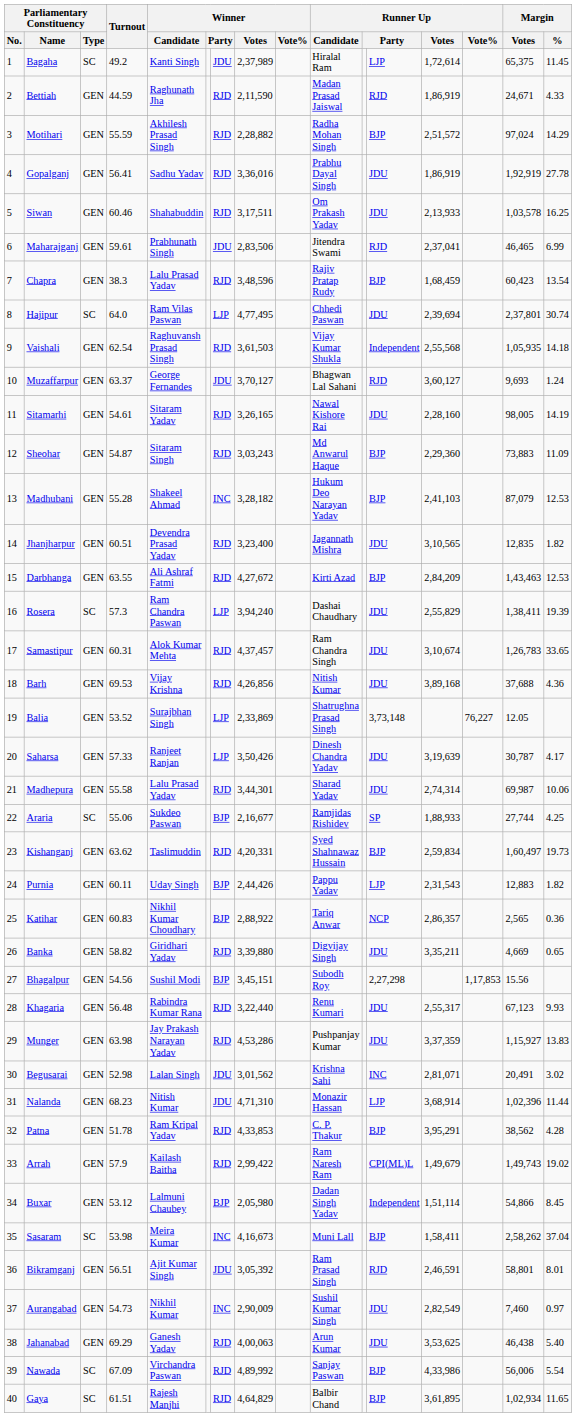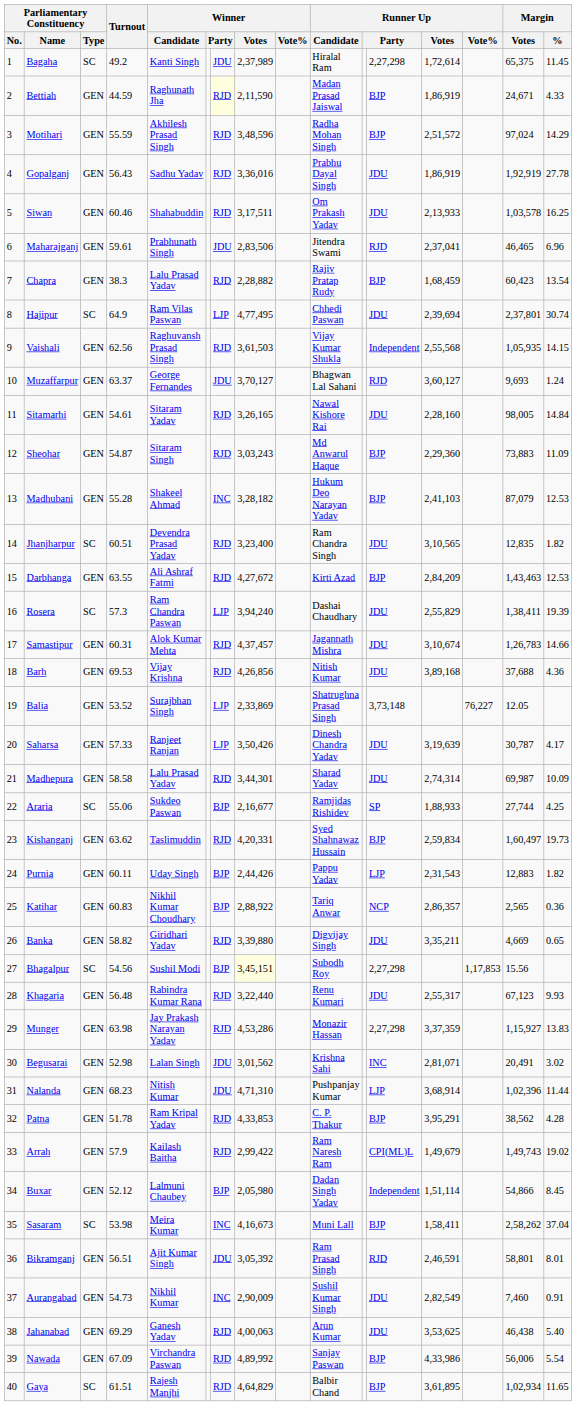 <table class="wikitable sortable">
 <tr>
 <th colspan="3">Parliamentary Constituency</th>
 <th rowspan="2">Turnout</th>
 <th colspan="5">Winner</th>
 <th colspan="5">Runner Up</th>
 <th colspan="2">Margin</th>
 </tr>
 <tr>
 <th>No.</th>
 <th>Name</th>
 <th>Type</th>
 <th>Candidate</th>
 <th Colspan=2>Party</th>
 <th>Votes</th>
 <th>Vote%</th>
 <th>Candidate</th>
 <th Colspan=2>Party</th>
 <th>Votes</th>
 <th>Vote%</th>
 <th>Votes</th>
 <th>%</th>
 </tr>
 <tr>
 <td>1</td>
 <td><a href='#'>Bagaha</a></td>
 <td>SC</td>
 <td>49.2</td>
 <td><a href='#'>Kanti Singh</a></td>
 <td style=background-color:></td>
 <td><a href='#'>JDU</a></td>
 <td>2,37,989</td>
 <td></td>
 <td>Hiralal Ram</td>
 <td style=background-color:></td>
-<td><a href='#'>LJP</a></td>
+<td>2,27,298</td>
 <td>1,72,614</td>
 <td></td>
 <td style=background-color:>65,375</td>
 <td>11.45</td>
 </tr>
 <tr>
 <td>2</td>
 <td><a href='#'>Bettiah</a></td>
 <td>GEN</td>
 <td>44.59</td>
 <td><a href='#'>Raghunath Jha</a></td>
 <td style=background-color:></td>
-<td><a href='#'>RJD</a></td>
+<td style="background: lightyellow;"><a href='#'>RJD</a></td>
 <td>2,11,590</td>
 <td></td>
 <td><a href='#'>Madan Prasad Jaiswal</a></td>
 <td style=background-color:></td>
-<td><a href='#'>RJD</a></td>
+<td><a href='#'>BJP</a></td>
 <td>1,86,919</td>
 <td></td>
 <td style=background-color:>24,671</td>
 <td>4.33</td>
 </tr>
 <tr>
 <td>3</td>
 <td><a href='#'>Motihari</a></td>
 <td>GEN</td>
 <td>55.59</td>
 <td><a href='#'>Akhilesh Prasad Singh</a></td>
 <td style=background-color:></td>
 <td><a href='#'>RJD</a></td>
-<td>2,28,882</td>
+<td>3,48,596</td>
 <td></td>
 <td><a href='#'>Radha Mohan Singh</a></td>
 <td style=background-color:></td>
 <td><a href='#'>BJP</a></td>
 <td>2,51,572</td>
 <td></td>
 <td style=background-color:>97,024</td>
 <td>14.29</td>
 </tr>
 <tr>
 <td>4</td>
 <td><a href='#'>Gopalganj</a></td>
 <td>GEN</td>
-<td>56.41</td>
+<td>56.43</td>
 <td><a href='#'>Sadhu Yadav</a></td>
 <td style=background-color:></td>
 <td><a href='#'>RJD</a></td>
 <td>3,36,016</td>
 <td></td>
 <td><a href='#'>Prabhu Dayal Singh</a></td>
 <td style=background-color:></td>
 <td><a href='#'>JDU</a></td>
 <td>1,86,919</td>
 <td></td>
 <td style=background-color:>1,92,919</td>
 <td>27.78</td>
 </tr>
 <tr>
 <td>5</td>
 <td><a href='#'>Siwan</a></td>
 <td>GEN</td>
 <td>60.46</td>
 <td><a href='#'>Shahabuddin</a></td>
 <td style=background-color:></td>
 <td><a href='#'>RJD</a></td>
 <td>3,17,511</td>
 <td></td>
 <td><a href='#'>Om Prakash Yadav</a></td>
 <td style=background-color:></td>
 <td><a href='#'>JDU</a></td>
 <td>2,13,933</td>
 <td></td>
 <td style=background-color:>1,03,578</td>
 <td>16.25</td>
 </tr>
 <tr>
 <td>6</td>
 <td><a href='#'>Maharajganj</a></td>
 <td>GEN</td>
 <td>59.61</td>
 <td><a href='#'>Prabhunath Singh</a></td>
 <td style=background-color:></td>
 <td><a href='#'>JDU</a></td>
 <td>2,83,506</td>
 <td></td>
 <td>Jitendra Swami</td>
 <td style=background-color:></td>
 <td><a href='#'>RJD</a></td>
 <td>2,37,041</td>
 <td></td>
 <td style=background-color:>46,465</td>
-<td>6.99</td>
+<td>6.96</td>
 </tr>
 <tr>
 <td>7</td>
 <td><a href='#'>Chapra</a></td>
 <td>GEN</td>
 <td>38.3</td>
 <td><a href='#'>Lalu Prasad Yadav</a></td>
 <td style=background-color:></td>
 <td><a href='#'>RJD</a></td>
-<td>3,48,596</td>
+<td>2,28,882</td>
 <td></td>
 <td><a href='#'>Rajiv Pratap Rudy</a></td>
 <td style=background-color:></td>
 <td><a href='#'>BJP</a></td>
 <td>1,68,459</td>
 <td></td>
 <td style=background-color:>60,423</td>
 <td>13.54</td>
 </tr>
 <tr>
 <td>8</td>
 <td><a href='#'>Hajipur</a></td>
 <td>SC</td>
-<td>64.0</td>
+<td>64.9</td>
 <td><a href='#'>Ram Vilas Paswan</a></td>
 <td style=background-color:></td>
 <td><a href='#'>LJP</a></td>
 <td>4,77,495</td>
 <td></td>
 <td><a href='#'>Chhedi Paswan</a></td>
 <td style=background-color:></td>
 <td><a href='#'>JDU</a></td>
 <td>2,39,694</td>
 <td></td>
 <td style=background-color:>2,37,801</td>
 <td>30.74</td>
 </tr>
 <tr>
 <td>9</td>
 <td><a href='#'>Vaishali</a></td>
 <td>GEN</td>
-<td>62.54</td>
+<td>62.56</td>
 <td><a href='#'>Raghuvansh Prasad Singh</a></td>
 <td style=background-color:></td>
 <td><a href='#'>RJD</a></td>
 <td>3,61,503</td>
 <td></td>
 <td><a href='#'>Vijay Kumar Shukla</a></td>
 <td style=background-color:></td>
 <td><a href='#'>Independent</a></td>
 <td>2,55,568</td>
 <td></td>
 <td style=background-color:>1,05,935</td>
-<td>14.18</td>
+<td>14.15</td>
 </tr>
 <tr>
 <td>10</td>
 <td><a href='#'>Muzaffarpur</a></td>
 <td>GEN</td>
 <td>63.37</td>
 <td><a href='#'>George Fernandes</a></td>
 <td style=background-color:></td>
 <td><a href='#'>JDU</a></td>
 <td>3,70,127</td>
 <td></td>
 <td>Bhagwan Lal Sahani</td>
 <td style=background-color:></td>
 <td><a href='#'>RJD</a></td>
 <td>3,60,127</td>
 <td></td>
 <td style=background-color:>9,693</td>
 <td>1.24</td>
 </tr>
 <tr>
 <td>11</td>
 <td><a href='#'>Sitamarhi</a></td>
 <td>GEN</td>
 <td>54.61</td>
 <td><a href='#'>Sitaram Yadav</a></td>
 <td style=background-color:></td>
 <td><a href='#'>RJD</a></td>
 <td>3,26,165</td>
 <td></td>
 <td><a href='#'>Nawal Kishore Rai</a></td>
 <td style=background-color:></td>
 <td><a href='#'>JDU</a></td>
 <td>2,28,160</td>
 <td></td>
 <td style=background-color:>98,005</td>
-<td>14.19</td>
+<td>14.84</td>
 </tr>
 <tr>
 <td>12</td>
 <td><a href='#'>Sheohar</a></td>
 <td>GEN</td>
 <td>54.87</td>
 <td><a href='#'>Sitaram Singh</a></td>
 <td style=background-color:></td>
 <td><a href='#'>RJD</a></td>
 <td>3,03,243</td>
 <td></td>
 <td><a href='#'>Md Anwarul Haque</a></td>
 <td style=background-color:></td>
 <td><a href='#'>BJP</a></td>
 <td>2,29,360</td>
 <td></td>
 <td style=background-color:>73,883</td>
 <td>11.09</td>
 </tr>
 <tr>
 <td>13</td>
 <td><a href='#'>Madhubani</a></td>
 <td>GEN</td>
 <td>55.28</td>
 <td><a href='#'>Shakeel Ahmad</a></td>
 <td style=background-color:></td>
 <td><a href='#'>INC</a></td>
 <td>3,28,182</td>
 <td></td>
 <td><a href='#'>Hukum Deo Narayan Yadav</a></td>
 <td style=background-color:></td>
 <td><a href='#'>BJP</a></td>
 <td>2,41,103</td>
 <td></td>
 <td style=background-color:>87,079</td>
 <td>12.53</td>
 </tr>
 <tr>
 <td>14</td>
 <td><a href='#'>Jhanjharpur</a></td>
-<td>GEN</td>
+<td>SC</td>
 <td>60.51</td>
 <td><a href='#'>Devendra Prasad Yadav</a></td>
 <td style=background-color:></td>
 <td><a href='#'>RJD</a></td>
 <td>3,23,400</td>
 <td></td>
-<td><a href='#'>Jagannath Mishra</a></td>
+<td>Ram Chandra Singh</td>
 <td style=background-color:></td>
 <td><a href='#'>JDU</a></td>
 <td>3,10,565</td>
 <td></td>
 <td style=background-color:>12,835</td>
 <td>1.82</td>
 </tr>
 <tr>
 <td>15</td>
 <td><a href='#'>Darbhanga</a></td>
 <td>GEN</td>
 <td>63.55</td>
 <td><a href='#'>Ali Ashraf Fatmi</a></td>
 <td style=background-color:></td>
 <td><a href='#'>RJD</a></td>
 <td>4,27,672</td>
 <td></td>
 <td><a href='#'>Kirti Azad</a></td>
 <td style=background-color:></td>
 <td><a href='#'>BJP</a></td>
 <td>2,84,209</td>
 <td></td>
 <td style=background-color:>1,43,463</td>
 <td>12.53</td>
 </tr>
 <tr>
 <td>16</td>
 <td><a href='#'>Rosera</a></td>
 <td>SC</td>
 <td>57.3</td>
 <td><a href='#'>Ram Chandra Paswan</a></td>
 <td style=background-color:></td>
 <td><a href='#'>LJP</a></td>
 <td>3,94,240</td>
 <td></td>
 <td>Dashai Chaudhary</td>
 <td style=background-color:></td>
 <td><a href='#'>JDU</a></td>
 <td>2,55,829</td>
 <td></td>
 <td style=background-color:>1,38,411</td>
 <td>19.39</td>
 </tr>
 <tr>
 <td>17</td>
 <td><a href='#'>Samastipur</a></td>
 <td>GEN</td>
 <td>60.31</td>
 <td><a href='#'>Alok Kumar Mehta</a></td>
 <td style=background-color:></td>
 <td><a href='#'>RJD</a></td>
 <td>4,37,457</td>
 <td></td>
-<td>Ram Chandra Singh</td>
+<td><a href='#'>Jagannath Mishra</a></td>
 <td style=background-color:></td>
 <td><a href='#'>JDU</a></td>
 <td>3,10,674</td>
 <td></td>
 <td style=background-color:>1,26,783</td>
-<td>33.65</td>
+<td>14.66</td>
 </tr>
 <tr>
 <td>18</td>
 <td><a href='#'>Barh</a></td>
 <td>GEN</td>
 <td>69.53</td>
 <td><a href='#'>Vijay Krishna</a></td>
 <td style=background-color:></td>
 <td><a href='#'>RJD</a></td>
 <td>4,26,856</td>
 <td></td>
 <td><a href='#'>Nitish Kumar</a></td>
 <td style=background-color:></td>
 <td><a href='#'>JDU</a></td>
 <td>3,89,168</td>
 <td></td>
 <td style=background-color:>37,688</td>
 <td>4.36</td>
 </tr>
 <tr>
 <td>19</td>
 <td><a href='#'>Balia</a></td>
 <td>GEN</td>
 <td>53.52</td>
 <td><a href='#'>Surajbhan Singh</a></td>
 <td style=background-color:></td>
 <td><a href='#'>LJP</a></td>
 <td>2,33,869</td>
 <td></td>
 <td><a href='#'>Shatrughna Prasad Singh</a></td>
 <td></td>
 <td>3,73,148</td>
 <td></td>
 <td style=background-color:>76,227</td>
 <td>12.05</td>
 </tr>
 <tr>
 <td>20</td>
 <td><a href='#'>Saharsa</a></td>
 <td>GEN</td>
 <td>57.33</td>
 <td><a href='#'>Ranjeet Ranjan</a></td>
 <td style=background-color:></td>
 <td><a href='#'>LJP</a></td>
 <td>3,50,426</td>
 <td></td>
 <td><a href='#'>Dinesh Chandra Yadav</a></td>
 <td style=background-color:></td>
 <td><a href='#'>JDU</a></td>
 <td>3,19,639</td>
 <td></td>
 <td style=background-color:>30,787</td>
 <td>4.17</td>
 </tr>
 <tr>
 <td>21</td>
 <td><a href='#'>Madhepura</a></td>
 <td>GEN</td>
-<td>55.58</td>
+<td>58.58</td>
 <td><a href='#'>Lalu Prasad Yadav</a></td>
 <td style=background-color:></td>
 <td><a href='#'>RJD</a></td>
 <td>3,44,301</td>
 <td></td>
 <td><a href='#'>Sharad Yadav</a></td>
 <td style=background-color:></td>
 <td><a href='#'>JDU</a></td>
 <td>2,74,314</td>
 <td></td>
 <td style=background-color:>69,987</td>
-<td>10.06</td>
+<td>10.09</td>
 </tr>
 <tr>
 <td>22</td>
 <td><a href='#'>Araria</a></td>
 <td>SC</td>
 <td>55.06</td>
 <td><a href='#'>Sukdeo Paswan</a></td>
 <td style=background-color:></td>
 <td><a href='#'>BJP</a></td>
 <td>2,16,677</td>
 <td></td>
 <td><a href='#'>Ramjidas Rishidev</a></td>
 <td style=background-color:></td>
 <td><a href='#'>SP</a></td>
 <td>1,88,933</td>
 <td></td>
 <td style=background-color:>27,744</td>
 <td>4.25</td>
 </tr>
 <tr>
 <td>23</td>
 <td><a href='#'>Kishanganj</a></td>
 <td>GEN</td>
 <td>63.62</td>
 <td><a href='#'>Taslimuddin</a></td>
 <td style=background-color:></td>
 <td><a href='#'>RJD</a></td>
 <td>4,20,331</td>
 <td></td>
 <td><a href='#'>Syed Shahnawaz Hussain</a></td>
 <td style=background-color:></td>
 <td><a href='#'>BJP</a></td>
 <td>2,59,834</td>
 <td></td>
 <td style=background-color:>1,60,497</td>
 <td>19.73</td>
 </tr>
 <tr>
 <td>24</td>
 <td><a href='#'>Purnia</a></td>
 <td>GEN</td>
 <td>60.11</td>
 <td><a href='#'>Uday Singh</a></td>
 <td style=background-color:></td>
 <td><a href='#'>BJP</a></td>
 <td>2,44,426</td>
 <td></td>
 <td><a href='#'>Pappu Yadav</a></td>
 <td style=background-color:></td>
 <td><a href='#'>LJP</a></td>
 <td>2,31,543</td>
 <td></td>
 <td style=background-color:>12,883</td>
 <td>1.82</td>
 </tr>
 <tr>
 <td>25</td>
 <td><a href='#'>Katihar</a></td>
 <td>GEN</td>
 <td>60.83</td>
 <td><a href='#'>Nikhil Kumar Choudhary</a></td>
 <td style=background-color:></td>
 <td><a href='#'>BJP</a></td>
 <td>2,88,922</td>
 <td></td>
 <td><a href='#'>Tariq Anwar</a></td>
 <td style=background-color:></td>
 <td><a href='#'>NCP</a></td>
 <td>2,86,357</td>
 <td></td>
 <td style=background-color:>2,565</td>
 <td>0.36</td>
 </tr>
 <tr>
 <td>26</td>
 <td><a href='#'>Banka</a></td>
 <td>GEN</td>
 <td>58.82</td>
 <td><a href='#'>Giridhari Yadav</a></td>
 <td style=background-color:></td>
 <td><a href='#'>RJD</a></td>
 <td>3,39,880</td>
 <td></td>
 <td><a href='#'>Digvijay Singh</a></td>
 <td style=background-color:></td>
 <td><a href='#'>JDU</a></td>
 <td>3,35,211</td>
 <td></td>
 <td style=background-color:>4,669</td>
 <td>0.65</td>
 </tr>
 <tr>
 <td>27</td>
 <td><a href='#'>Bhagalpur</a></td>
-<td>GEN</td>
+<td>SC</td>
 <td>54.56</td>
 <td><a href='#'>Sushil Modi</a></td>
 <td style=background-color:></td>
 <td><a href='#'>BJP</a></td>
-<td>3,45,151</td>
+<td style="background: lightyellow;">3,45,151</td>
 <td></td>
 <td><a href='#'>Subodh Roy</a></td>
 <td></td>
 <td>2,27,298</td>
 <td></td>
 <td style=background-color:>1,17,853</td>
 <td>15.56</td>
 </tr>
 <tr>
 <td>28</td>
 <td><a href='#'>Khagaria</a></td>
 <td>GEN</td>
 <td>56.48</td>
 <td><a href='#'>Rabindra Kumar Rana</a></td>
 <td style=background-color:></td>
 <td><a href='#'>RJD</a></td>
 <td>3,22,440</td>
 <td></td>
 <td><a href='#'>Renu Kumari</a></td>
 <td style=background-color:></td>
 <td><a href='#'>JDU</a></td>
 <td>2,55,317</td>
 <td></td>
 <td style=background-color:>67,123</td>
 <td>9.93</td>
 </tr>
 <tr>
 <td>29</td>
 <td><a href='#'>Munger</a></td>
 <td>GEN</td>
 <td>63.98</td>
 <td><a href='#'>Jay Prakash Narayan Yadav</a></td>
 <td style=background-color:></td>
 <td><a href='#'>RJD</a></td>
 <td>4,53,286</td>
 <td></td>
-<td>Pushpanjay Kumar</td>
+<td><a href='#'>Monazir Hassan</a></td>
 <td style=background-color:></td>
-<td><a href='#'>JDU</a></td>
+<td>2,27,298</td>
 <td>3,37,359</td>
 <td></td>
 <td style=background-color:>1,15,927</td>
 <td>13.83</td>
 </tr>
 <tr>
 <td>30</td>
 <td><a href='#'>Begusarai</a></td>
 <td>GEN</td>
 <td>52.98</td>
 <td><a href='#'>Lalan Singh</a></td>
 <td style=background-color:></td>
 <td><a href='#'>JDU</a></td>
 <td>3,01,562</td>
 <td></td>
 <td><a href='#'>Krishna Sahi</a></td>
 <td style=background-color:></td>
 <td><a href='#'>INC</a></td>
 <td>2,81,071</td>
 <td></td>
 <td style=background-color:>20,491</td>
 <td>3.02</td>
 </tr>
 <tr>
 <td>31</td>
 <td><a href='#'>Nalanda</a></td>
 <td>GEN</td>
 <td>68.23</td>
 <td><a href='#'>Nitish Kumar</a></td>
 <td style=background-color:></td>
 <td><a href='#'>JDU</a></td>
 <td>4,71,310</td>
 <td></td>
-<td><a href='#'>Monazir Hassan</a></td>
+<td>Pushpanjay Kumar</td>
 <td style=background-color:></td>
 <td><a href='#'>LJP</a></td>
 <td>3,68,914</td>
 <td></td>
 <td style=background-color:>1,02,396</td>
 <td>11.44</td>
 </tr>
 <tr>
 <td>32</td>
 <td><a href='#'>Patna</a></td>
 <td>GEN</td>
 <td>51.78</td>
 <td><a href='#'>Ram Kripal Yadav</a></td>
 <td style=background-color:></td>
 <td><a href='#'>RJD</a></td>
 <td>4,33,853</td>
 <td></td>
 <td><a href='#'>C. P. Thakur</a></td>
 <td style=background-color:></td>
 <td><a href='#'>BJP</a></td>
 <td>3,95,291</td>
 <td></td>
 <td style=background-color:>38,562</td>
 <td>4.28</td>
 </tr>
 <tr>
 <td>33</td>
 <td><a href='#'>Arrah</a></td>
 <td>GEN</td>
 <td>57.9</td>
 <td><a href='#'>Kailash Baitha</a></td>
 <td style=background-color:></td>
 <td><a href='#'>RJD</a></td>
 <td>2,99,422</td>
 <td></td>
 <td><a href='#'>Ram Naresh Ram</a></td>
 <td style=background-color:></td>
 <td><a href='#'>CPI(ML)L</a></td>
 <td>1,49,679</td>
 <td></td>
 <td style=background-color:>1,49,743</td>
 <td>19.02</td>
 </tr>
 <tr>
 <td>34</td>
 <td><a href='#'>Buxar</a></td>
 <td>GEN</td>
-<td>53.12</td>
+<td>52.12</td>
 <td><a href='#'>Lalmuni Chaubey</a></td>
 <td style=background-color:></td>
 <td><a href='#'>BJP</a></td>
 <td>2,05,980</td>
 <td></td>
 <td><a href='#'>Dadan Singh Yadav</a></td>
 <td style=background-color:></td>
 <td><a href='#'>Independent</a></td>
 <td>1,51,114</td>
 <td></td>
 <td style=background-color:>54,866</td>
 <td>8.45</td>
 </tr>
 <tr>
 <td>35</td>
 <td><a href='#'>Sasaram</a></td>
 <td>SC</td>
 <td>53.98</td>
 <td><a href='#'>Meira Kumar</a></td>
 <td style=background-color:></td>
 <td><a href='#'>INC</a></td>
 <td>4,16,673</td>
 <td></td>
 <td><a href='#'>Muni Lall</a></td>
 <td style=background-color:></td>
 <td><a href='#'>BJP</a></td>
 <td>1,58,411</td>
 <td></td>
 <td style=background-color:>2,58,262</td>
 <td>37.04</td>
 </tr>
 <tr>
 <td>36</td>
 <td><a href='#'>Bikramganj</a></td>
 <td>GEN</td>
 <td>56.51</td>
 <td><a href='#'>Ajit Kumar Singh</a></td>
 <td style=background-color:></td>
 <td><a href='#'>JDU</a></td>
 <td>3,05,392</td>
 <td></td>
 <td><a href='#'>Ram Prasad Singh</a></td>
 <td style=background-color:></td>
 <td><a href='#'>RJD</a></td>
 <td>2,46,591</td>
 <td></td>
 <td style=background-color:>58,801</td>
 <td>8.01</td>
 </tr>
 <tr>
 <td>37</td>
 <td><a href='#'>Aurangabad</a></td>
 <td>GEN</td>
 <td>54.73</td>
 <td><a href='#'>Nikhil Kumar</a></td>
 <td style=background-color:></td>
 <td><a href='#'>INC</a></td>
 <td>2,90,009</td>
 <td></td>
 <td><a href='#'>Sushil Kumar Singh</a></td>
 <td style=background-color:></td>
 <td><a href='#'>JDU</a></td>
 <td>2,82,549</td>
 <td></td>
 <td style=background-color:>7,460</td>
-<td>0.97</td>
+<td>0.91</td>
 </tr>
 <tr>
 <td>38</td>
 <td><a href='#'>Jahanabad</a></td>
 <td>GEN</td>
 <td>69.29</td>
 <td><a href='#'>Ganesh Yadav</a></td>
 <td style=background-color:></td>
 <td><a href='#'>RJD</a></td>
 <td>4,00,063</td>
 <td></td>
 <td><a href='#'>Arun Kumar</a></td>
 <td style=background-color:></td>
 <td><a href='#'>JDU</a></td>
 <td>3,53,625</td>
 <td></td>
 <td style=background-color:>46,438</td>
 <td>5.40</td>
 </tr>
 <tr>
 <td>39</td>
 <td><a href='#'>Nawada</a></td>
-<td>SC</td>
+<td>GEN</td>
 <td>67.09</td>
 <td><a href='#'>Virchandra Paswan</a></td>
 <td style=background-color:></td>
 <td><a href='#'>RJD</a></td>
 <td>4,89,992</td>
 <td></td>
 <td><a href='#'>Sanjay Paswan</a></td>
 <td style=background-color:></td>
 <td><a href='#'>BJP</a></td>
 <td>4,33,986</td>
 <td></td>
 <td style=background-color:>56,006</td>
 <td>5.54</td>
 </tr>
 <tr>
 <td>40</td>
 <td><a href='#'>Gaya</a></td>
 <td>SC</td>
 <td>61.51</td>
 <td><a href='#'>Rajesh Manjhi</a></td>
 <td style=background-color:></td>
 <td><a href='#'>RJD</a></td>
 <td>4,64,829</td>
 <td></td>
 <td>Balbir Chand</td>
 <td style=background-color:></td>
 <td><a href='#'>BJP</a></td>
 <td>3,61,895</td>
 <td></td>
 <td style=background-color:>1,02,934</td>
 <td>11.65</td>
 </tr>
 </table>
